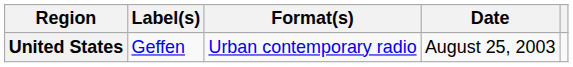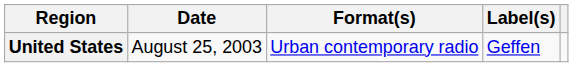 <table class="wikitable plainrowheaders">
 <tr>
 <th scope="col">Region</th>
+<th scope="col">Date</th>
+<th scope="col">Format(s)</th>
 <th scope="col">Label(s)</th>
-<th scope="col">Format(s)</th>
-<th scope="col">Date</th>
 <th scope="col"></th>
 </tr>
 <tr>
 <th scope="row">United States</th>
+<td>August 25, 2003</td>
+<td><a href='#'>Urban contemporary radio</a></td>
 <td><a href='#'>Geffen</a></td>
-<td><a href='#'>Urban contemporary radio</a></td>
-<td>August 25, 2003</td>
 <td></td>
 </tr>
 </table>
